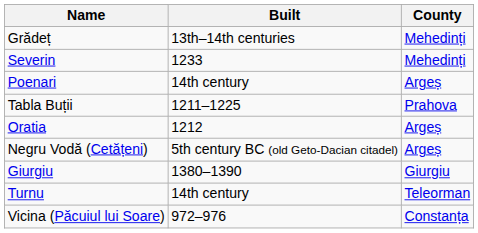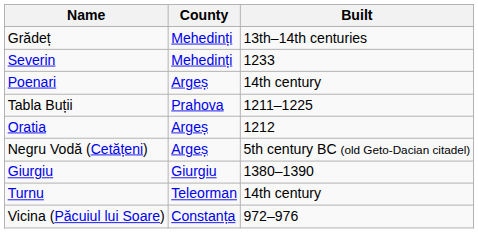 <table class="wikitable">
 <tr>
 <th>Name</th>
+<th>County</th>
 <th>Built</th>
-<th>County</th>
 </tr>
 <tr>
 <td>Grădeț</td>
+<td><a href='#'>Mehedinți</a></td>
 <td>13th–14th centuries</td>
-<td><a href='#'>Mehedinți</a></td>
 </tr>
 <tr>
 <td><a href='#'>Severin</a></td>
+<td><a href='#'>Mehedinți</a></td>
 <td>1233</td>
-<td><a href='#'>Mehedinți</a></td>
 </tr>
 <tr>
 <td><a href='#'>Poenari</a></td>
+<td><a href='#'>Argeș</a></td>
 <td>14th century</td>
-<td><a href='#'>Argeș</a></td>
 </tr>
 <tr>
 <td>Tabla Buții</td>
+<td><a href='#'>Prahova</a></td>
 <td>1211–1225</td>
-<td><a href='#'>Prahova</a></td>
 </tr>
 <tr>
 <td><a href='#'>Oratia</a></td>
+<td><a href='#'>Argeș</a></td>
 <td>1212</td>
-<td><a href='#'>Argeș</a></td>
 </tr>
 <tr>
 <td>Negru Vodă (<a href='#'>Cetățeni</a>)</td>
+<td><a href='#'>Argeș</a></td>
 <td>5th century BC <small>(old Geto-Dacian citadel)</small></td>
-<td><a href='#'>Argeș</a></td>
 </tr>
 <tr>
 <td><a href='#'>Giurgiu</a></td>
+<td><a href='#'>Giurgiu</a></td>
 <td>1380–1390</td>
-<td><a href='#'>Giurgiu</a></td>
 </tr>
 <tr>
 <td><a href='#'>Turnu</a></td>
+<td><a href='#'>Teleorman</a></td>
 <td>14th century</td>
-<td><a href='#'>Teleorman</a></td>
 </tr>
 <tr>
 <td>Vicina (<a href='#'>Păcuiul lui Soare</a>)</td>
+<td><a href='#'>Constanța</a></td>
 <td>972–976</td>
-<td><a href='#'>Constanța</a></td>
 </tr>
 </table>
